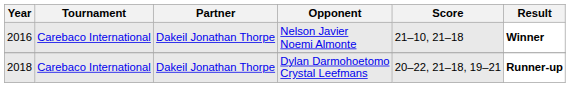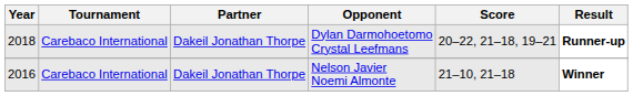 <table class="sortable wikitable" style="font-size: 90%;">
 <tr>
 <th>Year</th>
 <th>Tournament</th>
 <th>Partner</th>
 <th>Opponent</th>
 <th>Score</th>
 <th>Result</th>
 </tr>
 <tr style="background:#E9E9E9">
+<td align="center">2018</td>
+<td align="left"><a href='#'>Carebaco International</a></td>
+<td align="left"> <a href='#'>Dakeil Jonathan Thorpe</a></td>
+<td align="left"> <a href='#'>Dylan Darmohoetomo</a> <br>  <a href='#'>Crystal Leefmans</a></td>
+<td align="left">20–22, 21–18, 19–21</td>
+<td style="text-align:left; background:white"> <strong>Runner-up</strong></td>
+</tr>
+<tr>
+</tr>
+<tr style="background:#E9E9E9">
 <td align="center">2016</td>
 <td align="left"><a href='#'>Carebaco International</a></td>
 <td align="left"> <a href='#'>Dakeil Jonathan Thorpe</a></td>
 <td align="left"> <a href='#'>Nelson Javier</a> <br>  <a href='#'>Noemi Almonte</a></td>
 <td align="left">21–10, 21–18</td>
 <td style="text-align:left; background:white"> <strong>Winner</strong></td>
 </tr>
-<tr>
-</tr>
-<tr style="background:#E9E9E9">
-<td align="center">2018</td>
-<td align="left"><a href='#'>Carebaco International</a></td>
-<td align="left"> <a href='#'>Dakeil Jonathan Thorpe</a></td>
-<td align="left"> <a href='#'>Dylan Darmohoetomo</a> <br>  <a href='#'>Crystal Leefmans</a></td>
-<td align="left">20–22, 21–18, 19–21</td>
-<td style="text-align:left; background:white"> <strong>Runner-up</strong></td>
-</tr>
 </table>
